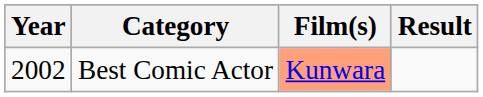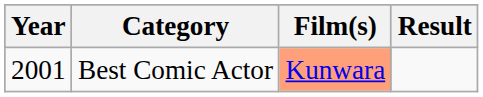 <table class="wikitable">
 <tr style="background:#ebf5ff;">
 <th>Year</th>
 <th>Category</th>
 <th>Film(s)</th>
 <th>Result</th>
 </tr>
 <tr>
-<td>2002</td>
+<td>2001</td>
 <td>Best Comic Actor</td>
 <td style="background: lightsalmon;"><a href='#'>Kunwara</a></td>
 <td></td>
 </tr>
 </table>
